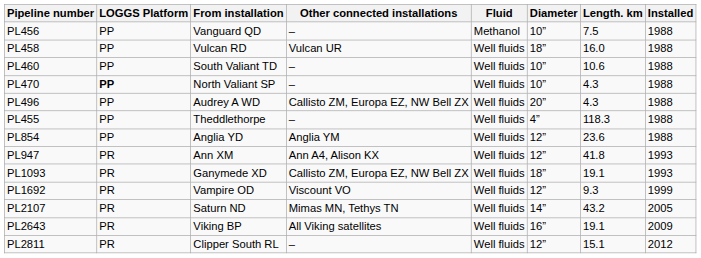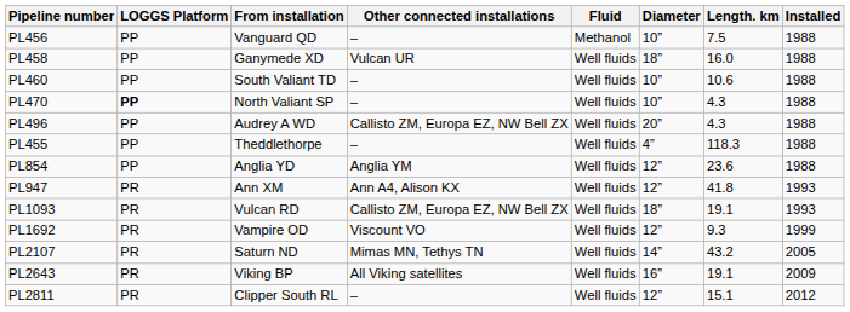 <table class="wikitable">
 <tr>
 <th>Pipeline  number</th>
 <th>LOGGS Platform</th>
 <th>From installation</th>
 <th>Other connected installations</th>
 <th>Fluid</th>
 <th>Diameter</th>
 <th>Length. km</th>
 <th>Installed</th>
 </tr>
 <tr>
 <td>PL456</td>
 <td>PP</td>
 <td>Vanguard QD</td>
 <td>–</td>
 <td>Methanol</td>
 <td>10”</td>
 <td>7.5</td>
 <td>1988</td>
 </tr>
 <tr>
 <td>PL458</td>
 <td>PP</td>
-<td>Vulcan RD</td>
+<td>Ganymede XD</td>
 <td>Vulcan UR</td>
 <td>Well fluids</td>
 <td>18”</td>
 <td>16.0</td>
 <td>1988</td>
 </tr>
 <tr>
 <td>PL460</td>
 <td>PP</td>
 <td>South Valiant  TD</td>
 <td>–</td>
 <td>Well fluids</td>
 <td>10”</td>
 <td>10.6</td>
 <td>1988</td>
 </tr>
 <tr>
 <td>PL470</td>
 <td><strong>PP</strong></td>
 <td>North Valiant  SP</td>
 <td>–</td>
 <td>Well fluids</td>
 <td>10”</td>
 <td>4.3</td>
 <td>1988</td>
 </tr>
 <tr>
 <td>PL496</td>
 <td>PP</td>
 <td>Audrey A WD</td>
 <td>Callisto ZM, Europa EZ, NW Bell ZX</td>
 <td>Well fluids</td>
 <td>20”</td>
 <td>4.3</td>
 <td>1988</td>
 </tr>
 <tr>
 <td>PL455</td>
 <td>PP</td>
 <td>Theddlethorpe</td>
 <td>–</td>
 <td>Well fluids</td>
 <td>4”</td>
 <td>118.3</td>
 <td>1988</td>
 </tr>
 <tr>
 <td>PL854</td>
 <td>PP</td>
 <td>Anglia YD</td>
 <td>Anglia YM</td>
 <td>Well fluids</td>
 <td>12”</td>
 <td>23.6</td>
 <td>1988</td>
 </tr>
 <tr>
 <td>PL947</td>
 <td>PR</td>
 <td>Ann XM</td>
 <td>Ann A4, Alison KX</td>
 <td>Well fluids</td>
 <td>12”</td>
 <td>41.8</td>
 <td>1993</td>
 </tr>
 <tr>
 <td>PL1093</td>
 <td>PR</td>
-<td>Ganymede XD</td>
+<td>Vulcan RD</td>
 <td>Callisto ZM, Europa EZ, NW Bell ZX</td>
 <td>Well fluids</td>
 <td>18”</td>
 <td>19.1</td>
 <td>1993</td>
 </tr>
 <tr>
 <td>PL1692</td>
 <td>PR</td>
 <td>Vampire OD</td>
 <td>Viscount VO</td>
 <td>Well fluids</td>
 <td>12”</td>
 <td>9.3</td>
 <td>1999</td>
 </tr>
 <tr>
 <td>PL2107</td>
 <td>PR</td>
 <td>Saturn ND</td>
 <td>Mimas MN, Tethys TN</td>
 <td>Well fluids</td>
 <td>14”</td>
 <td>43.2</td>
 <td>2005</td>
 </tr>
 <tr>
 <td>PL2643</td>
 <td>PR</td>
 <td>Viking BP</td>
 <td>All Viking satellites</td>
 <td>Well fluids</td>
 <td>16”</td>
 <td>19.1</td>
 <td>2009</td>
 </tr>
 <tr>
 <td>PL2811</td>
 <td>PR</td>
 <td>Clipper South RL</td>
 <td>–</td>
 <td>Well fluids</td>
 <td>12”</td>
 <td>15.1</td>
 <td>2012</td>
 </tr>
 </table>
